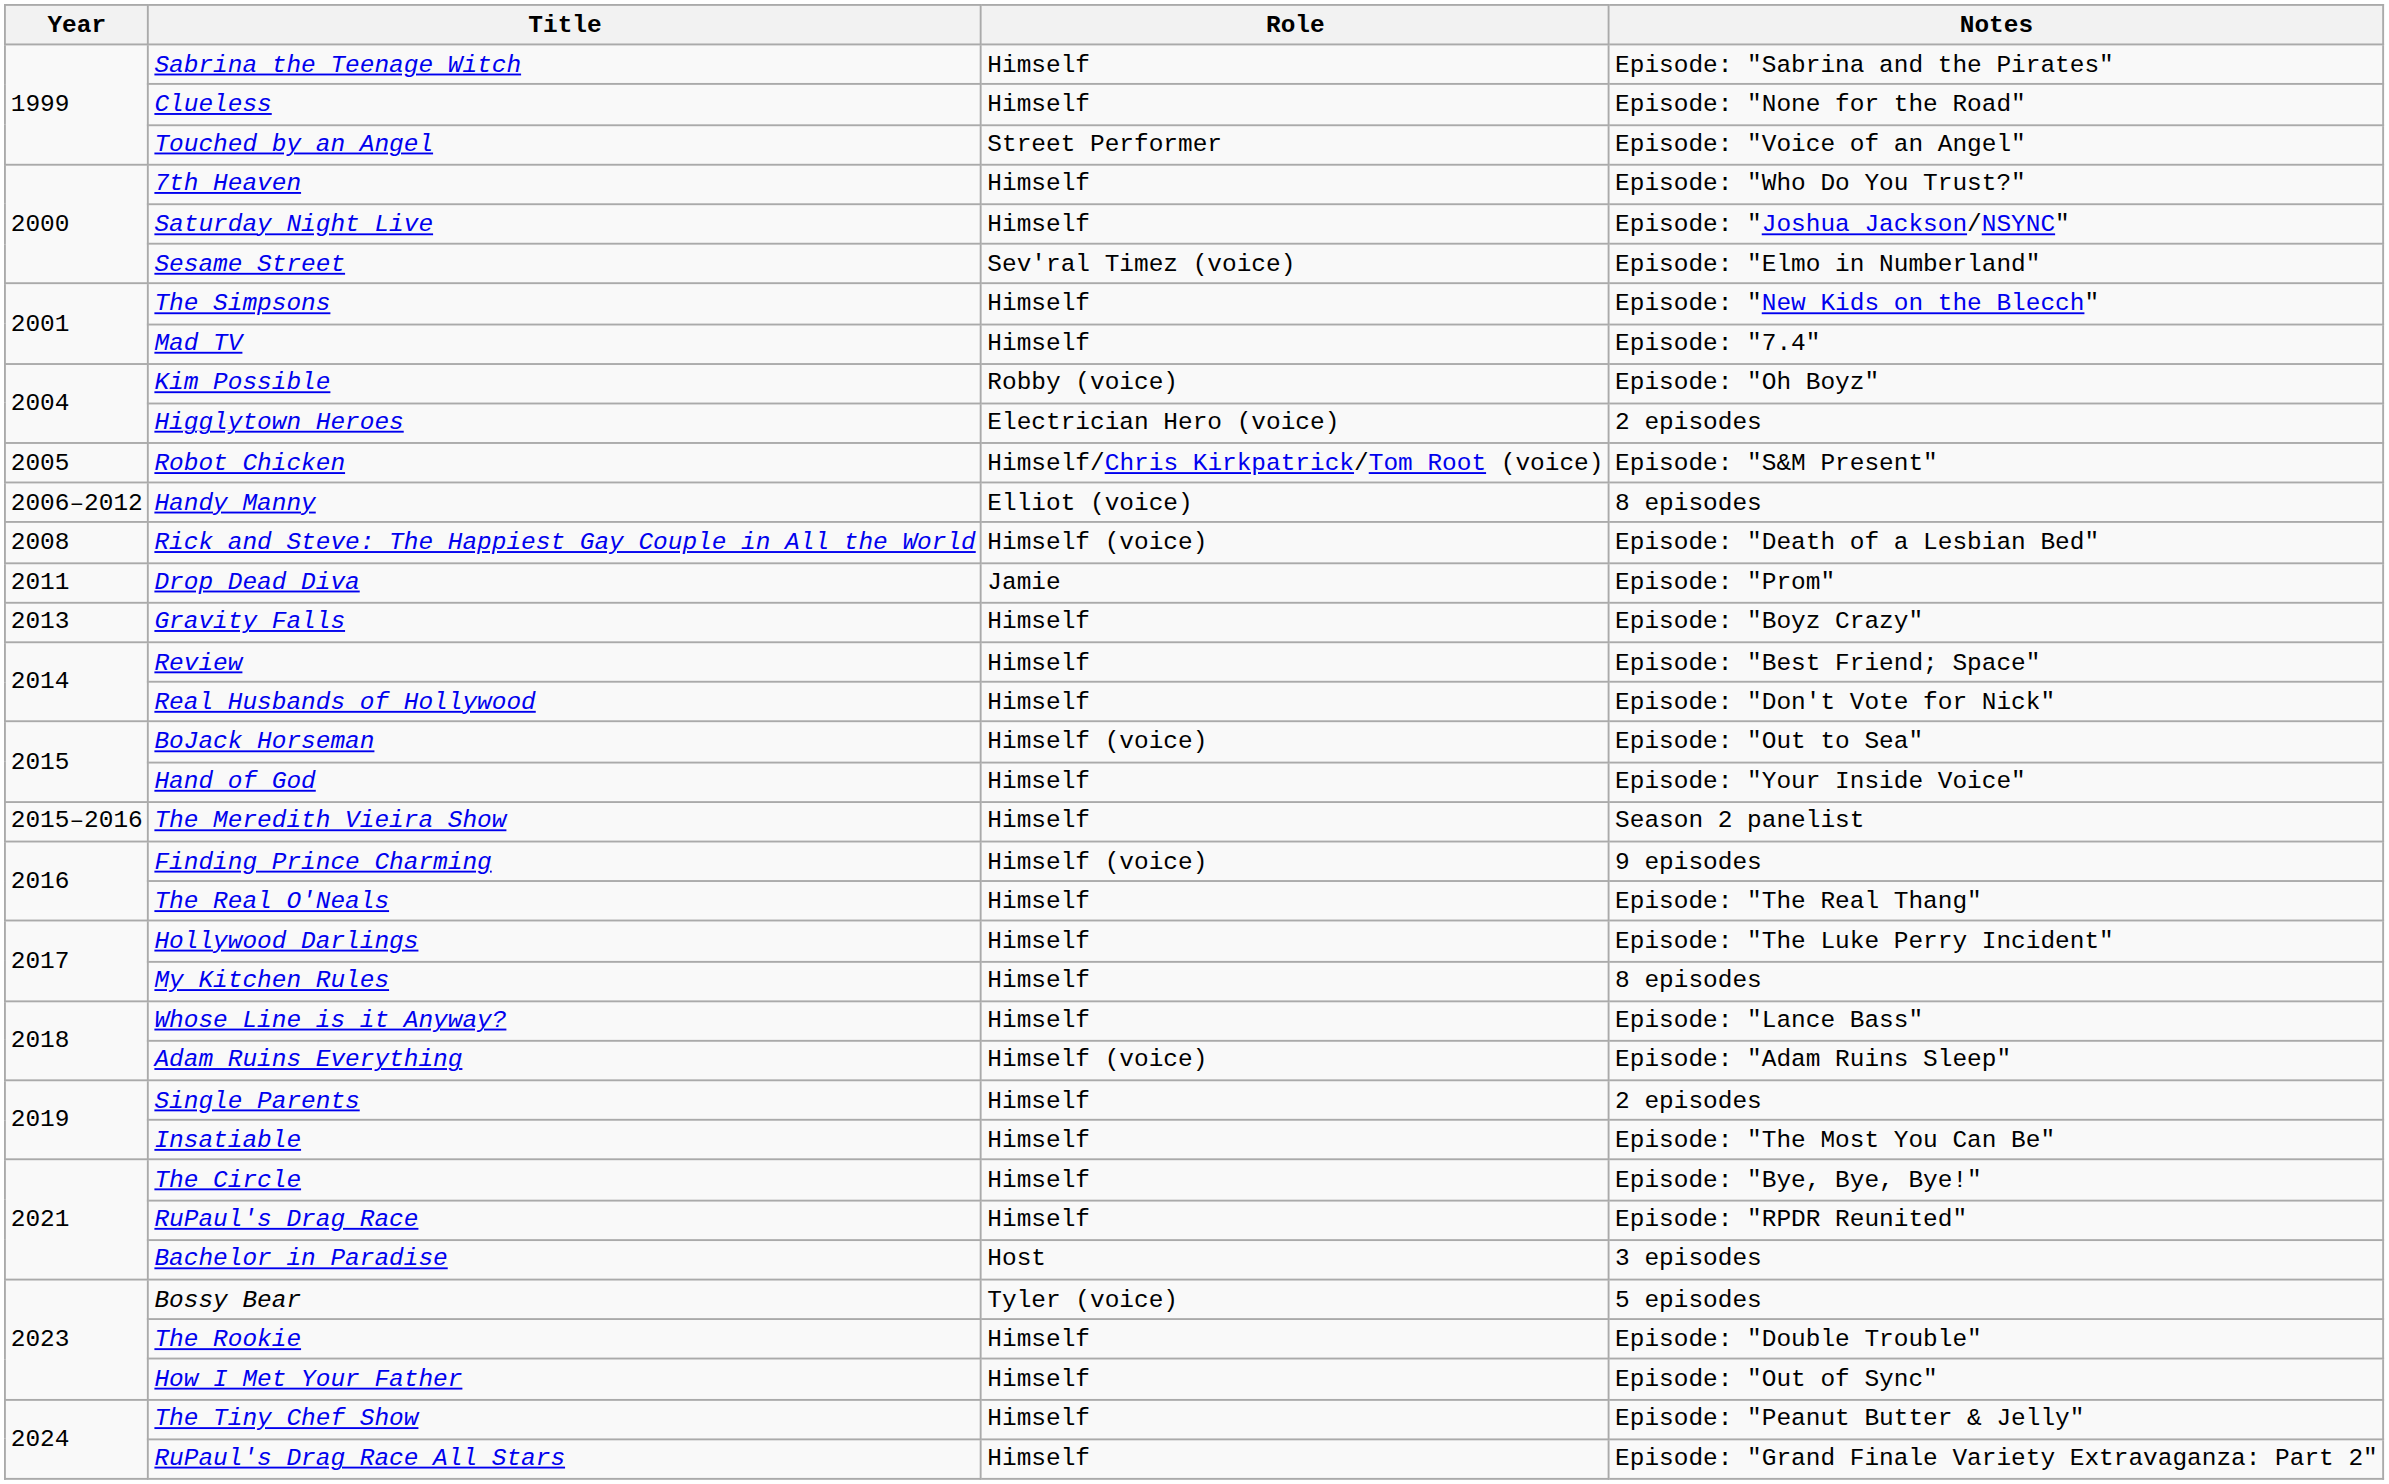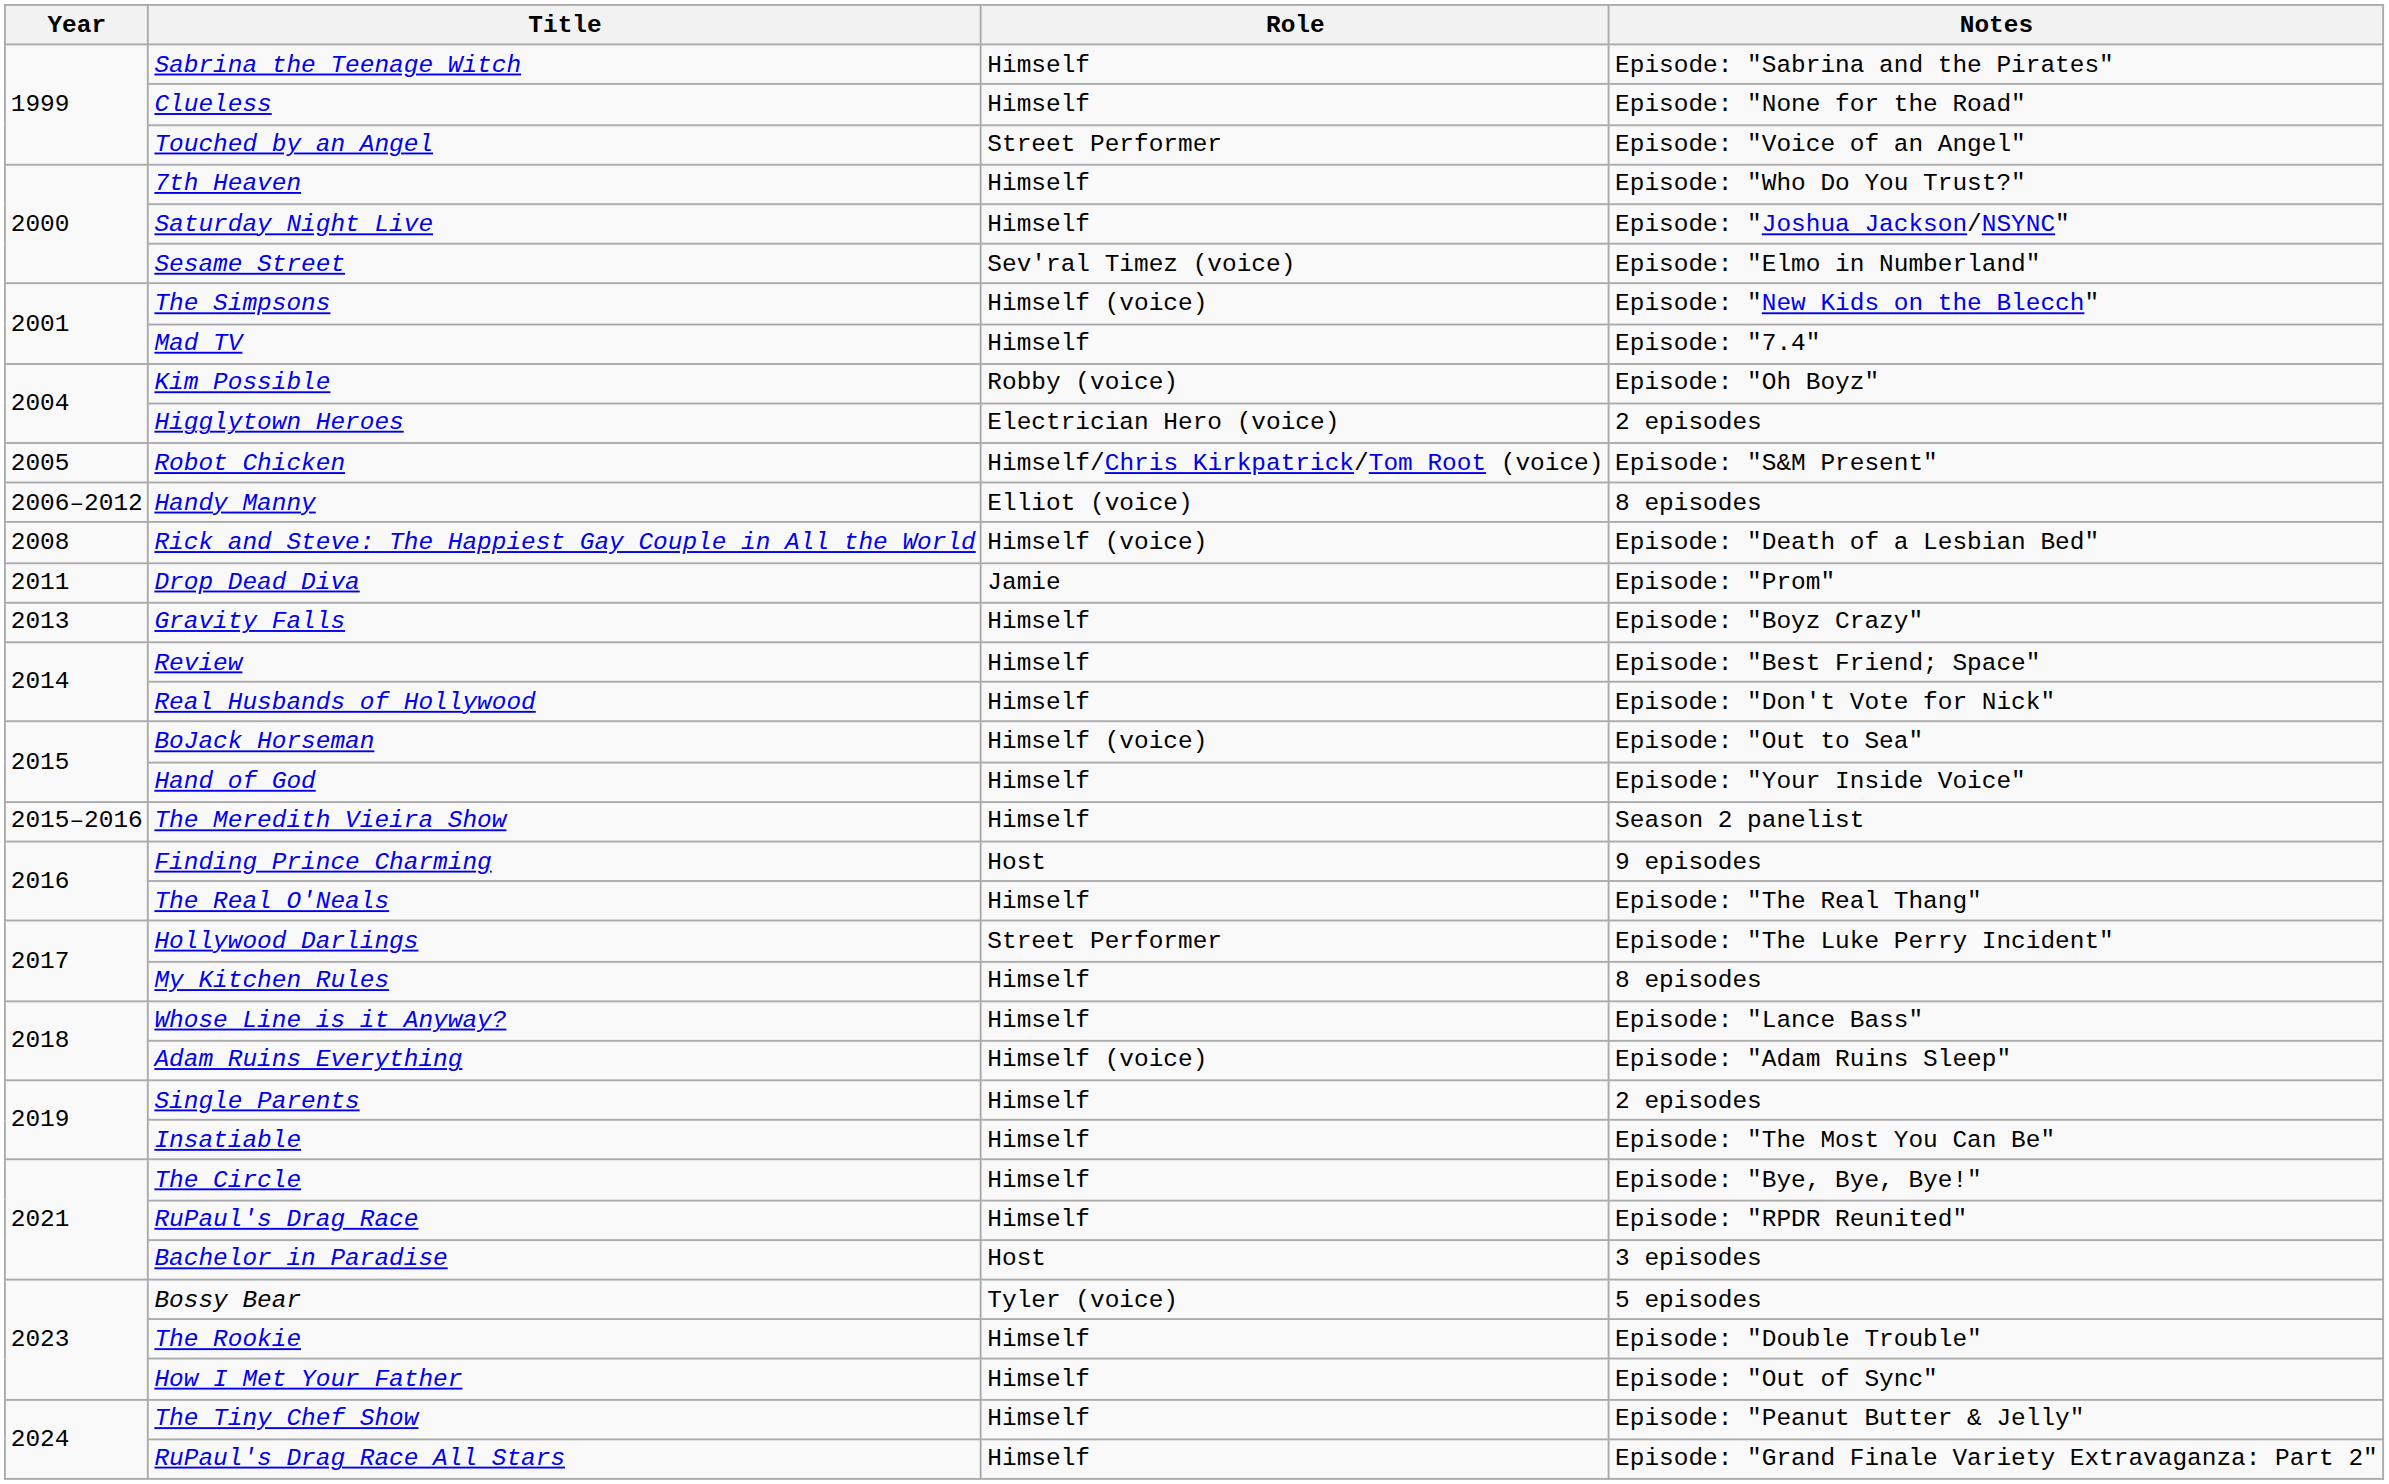 <table class="wikitable">
 <tr>
 <th>Year</th>
 <th>Title</th>
 <th>Role</th>
 <th>Notes</th>
 </tr>
 <tr>
 <td rowspan="3">1999</td>
 <td><em><a href='#'>Sabrina the Teenage Witch</a></em></td>
 <td>Himself</td>
 <td>Episode: "Sabrina and the Pirates"</td>
 </tr>
 <tr>
 <td><em><a href='#'>Clueless</a></em></td>
 <td>Himself</td>
 <td>Episode: "None for the Road"</td>
 </tr>
 <tr>
 <td><em><a href='#'>Touched by an Angel</a></em></td>
 <td>Street Performer</td>
 <td>Episode: "Voice of an Angel"</td>
 </tr>
 <tr>
 <td rowspan="3">2000</td>
 <td><em><a href='#'>7th Heaven</a></em></td>
 <td>Himself</td>
 <td>Episode: "Who Do You Trust?"</td>
 </tr>
 <tr>
 <td><em><a href='#'>Saturday Night Live</a></em></td>
 <td>Himself</td>
 <td>Episode: "<a href='#'>Joshua Jackson</a>/<a href='#'>NSYNC</a>"</td>
 </tr>
 <tr>
 <td><em><a href='#'>Sesame Street</a></em></td>
 <td>Sev'ral Timez (voice)</td>
 <td>Episode: "Elmo in Numberland"</td>
 </tr>
 <tr>
 <td rowspan="2">2001</td>
 <td><em><a href='#'>The Simpsons</a></em></td>
-<td>Himself</td>
+<td>Himself (voice)</td>
 <td>Episode: "<a href='#'>New Kids on the Blecch</a>"</td>
 </tr>
 <tr>
 <td><em><a href='#'>Mad TV</a></em></td>
 <td>Himself</td>
 <td>Episode: "7.4"</td>
 </tr>
 <tr>
 <td rowspan="2">2004</td>
 <td><em><a href='#'>Kim Possible</a></em></td>
 <td>Robby (voice)</td>
 <td>Episode: "Oh Boyz"</td>
 </tr>
 <tr>
 <td><em><a href='#'>Higglytown Heroes</a></em></td>
 <td>Electrician Hero (voice)</td>
 <td>2 episodes</td>
 </tr>
 <tr>
 <td>2005</td>
 <td><em><a href='#'>Robot Chicken</a></em></td>
 <td>Himself/<a href='#'>Chris Kirkpatrick</a>/<a href='#'>Tom Root</a> (voice)</td>
 <td>Episode: "S&M Present"</td>
 </tr>
 <tr>
 <td>2006–2012</td>
 <td><em><a href='#'>Handy Manny</a></em></td>
 <td>Elliot (voice)</td>
 <td>8 episodes</td>
 </tr>
 <tr>
 <td>2008</td>
 <td><a href='#'><em>Rick and Steve: The Happiest Gay Couple in All the World</em></a></td>
 <td>Himself (voice)</td>
 <td>Episode: "Death of a Lesbian Bed"</td>
 </tr>
 <tr>
 <td>2011</td>
 <td><em><a href='#'>Drop Dead Diva</a></em></td>
 <td>Jamie</td>
 <td>Episode: "Prom"</td>
 </tr>
 <tr>
 <td>2013</td>
 <td><em><a href='#'>Gravity Falls</a></em></td>
 <td>Himself</td>
 <td>Episode: "Boyz Crazy"</td>
 </tr>
 <tr>
 <td rowspan="2">2014</td>
 <td><em><a href='#'>Review</a></em></td>
 <td>Himself</td>
 <td>Episode: "Best Friend; Space"</td>
 </tr>
 <tr>
 <td><em><a href='#'>Real Husbands of Hollywood</a></em></td>
 <td>Himself</td>
 <td>Episode: "Don't Vote for Nick"</td>
 </tr>
 <tr>
 <td rowspan="2">2015</td>
 <td><em><a href='#'>BoJack Horseman</a></em></td>
 <td>Himself (voice)</td>
 <td>Episode: "Out to Sea"</td>
 </tr>
 <tr>
 <td><em><a href='#'>Hand of God</a></em></td>
 <td>Himself</td>
 <td>Episode: "Your Inside Voice"</td>
 </tr>
 <tr>
 <td>2015–2016</td>
 <td><em><a href='#'>The Meredith Vieira Show</a></em></td>
 <td>Himself</td>
 <td>Season 2 panelist</td>
 </tr>
 <tr>
 <td rowspan="2">2016</td>
 <td><em><a href='#'>Finding Prince Charming</a></em></td>
-<td>Himself (voice)</td>
+<td>Host</td>
 <td>9 episodes</td>
 </tr>
 <tr>
 <td><em><a href='#'>The Real O'Neals</a></em></td>
 <td>Himself</td>
 <td>Episode: "The Real Thang"</td>
 </tr>
 <tr>
 <td rowspan="2">2017</td>
 <td><em><a href='#'>Hollywood Darlings</a></em></td>
-<td>Himself</td>
+<td>Street Performer</td>
 <td>Episode: "The Luke Perry Incident"</td>
 </tr>
 <tr>
 <td><em><a href='#'>My Kitchen Rules</a></em></td>
 <td>Himself</td>
 <td>8 episodes</td>
 </tr>
 <tr>
 <td rowspan="2">2018</td>
 <td><em><a href='#'>Whose Line is it Anyway?</a></em></td>
 <td>Himself</td>
 <td>Episode: "Lance Bass"</td>
 </tr>
 <tr>
 <td><em><a href='#'>Adam Ruins Everything</a></em></td>
 <td>Himself (voice)</td>
 <td>Episode: "Adam Ruins Sleep"</td>
 </tr>
 <tr>
 <td rowspan="2">2019</td>
 <td><em><a href='#'>Single Parents</a></em></td>
 <td>Himself</td>
 <td>2 episodes</td>
 </tr>
 <tr>
 <td><em><a href='#'>Insatiable</a></em></td>
 <td>Himself</td>
 <td>Episode: "The Most You Can Be"</td>
 </tr>
 <tr>
 <td rowspan="3">2021</td>
 <td><em><a href='#'>The Circle</a></em></td>
 <td>Himself</td>
 <td>Episode: "Bye, Bye, Bye!"</td>
 </tr>
 <tr>
 <td><em><a href='#'>RuPaul's Drag Race</a></em></td>
 <td>Himself</td>
 <td>Episode: "RPDR Reunited"</td>
 </tr>
 <tr>
 <td><em><a href='#'>Bachelor in Paradise</a></em></td>
 <td>Host</td>
 <td>3 episodes</td>
 </tr>
 <tr>
 <td rowspan="3">2023</td>
 <td><em>Bossy Bear</em></td>
 <td>Tyler (voice)</td>
 <td>5 episodes</td>
 </tr>
 <tr>
 <td><em><a href='#'>The Rookie</a></em></td>
 <td>Himself</td>
 <td>Episode: "Double Trouble"</td>
 </tr>
 <tr>
 <td><em><a href='#'>How I Met Your Father</a></em></td>
 <td>Himself</td>
 <td>Episode: "Out of Sync"</td>
 </tr>
 <tr>
 <td rowspan="2">2024</td>
 <td><em><a href='#'>The Tiny Chef Show</a></em></td>
 <td>Himself</td>
 <td>Episode: "Peanut Butter & Jelly"</td>
 </tr>
 <tr>
 <td><em><a href='#'>RuPaul's Drag Race All Stars</a></em></td>
 <td>Himself</td>
 <td>Episode: "Grand Finale Variety Extravaganza: Part 2"</td>
 </tr>
 </table>
